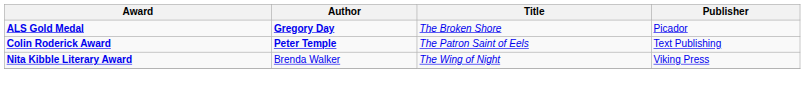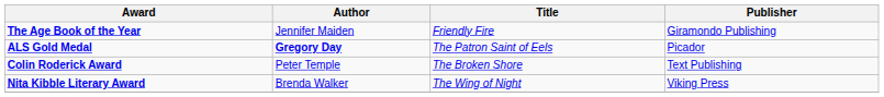 <table class="wikitable" width=100%>
 <tr>
 <th>Award</th>
 <th>Author</th>
 <th>Title</th>
 <th>Publisher</th>
 </tr>
 <tr>
+<td><strong><a href='#'>The Age Book of the Year</a></strong></td>
+<td><a href='#'>Jennifer Maiden</a></td>
+<td><em><a href='#'>Friendly Fire</a></em></td>
+<td><a href='#'>Giramondo Publishing</a></td>
+</tr>
+<tr>
 <td><strong><a href='#'>ALS Gold Medal</a></strong></td>
 <td><strong><a href='#'>Gregory Day</a></strong></td>
-<td><em><a href='#'>The Broken Shore</a></em></td>
+<td><em><a href='#'>The Patron Saint of Eels</a></em></td>
 <td><a href='#'>Picador</a></td>
 </tr>
 <tr>
 <td><strong><a href='#'>Colin Roderick Award</a></strong></td>
-<td><strong><a href='#'>Peter Temple</a></strong></td>
-<td><em><a href='#'>The Patron Saint of Eels</a></em></td>
+<td><a href='#'>Peter Temple</a></td>
+<td><em><a href='#'>The Broken Shore</a></em></td>
 <td><a href='#'>Text Publishing</a></td>
 </tr>
 <tr>
 <td><strong><a href='#'>Nita Kibble Literary Award</a></strong></td>
 <td><a href='#'>Brenda Walker</a></td>
 <td><em><a href='#'>The Wing of Night</a></em></td>
 <td><a href='#'>Viking Press</a></td>
 </tr>
 <tr>
 </tr>
 </table>
